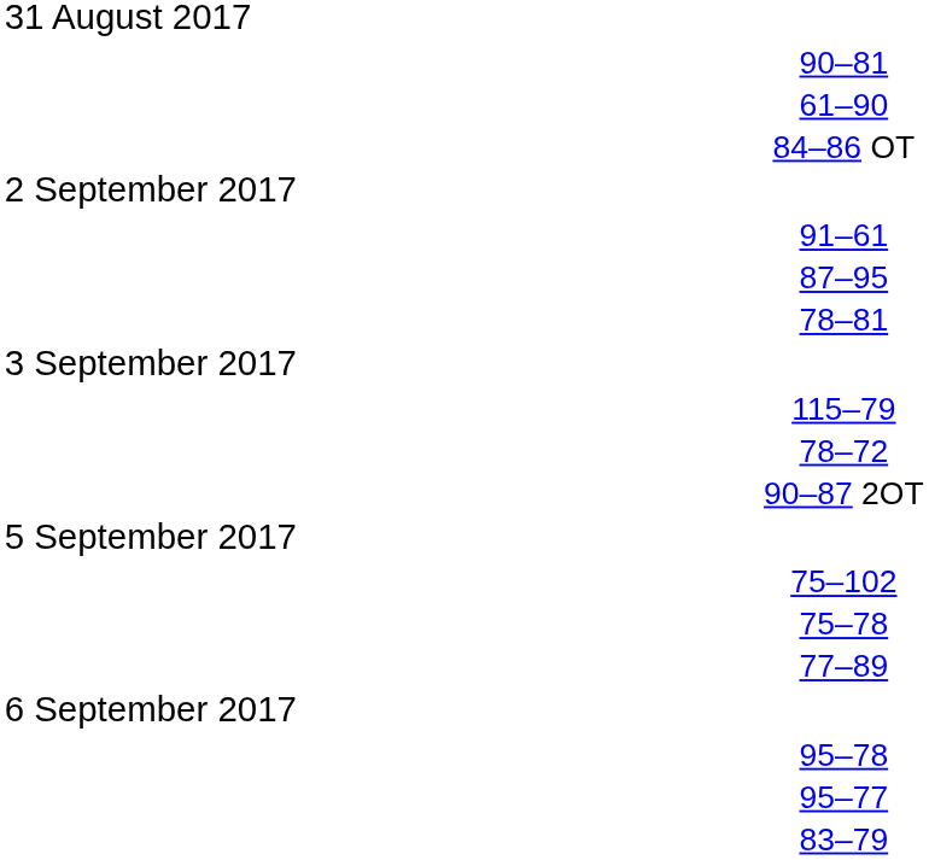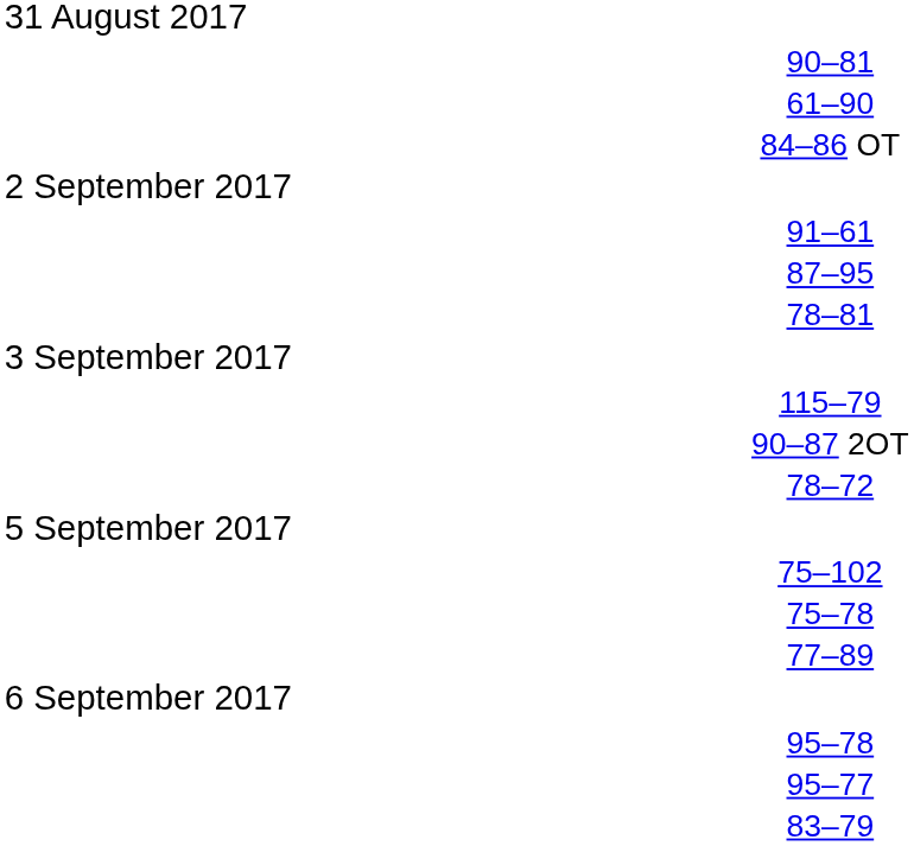 <table style="width:100%;" cellspacing="1">
 <tr>
 <th width=25%></th>
 <th width=2%></th>
 <th width=6%></th>
 <th width=2%></th>
 <th width=25%></th>
 </tr>
 <tr>
 <td>31 August 2017</td>
 </tr>
 <tr style=font-size:90%>
 <td align=right></td>
 <td></td>
 <td align=center><a href='#'>90–81</a></td>
 <td></td>
 <td></td>
 <td></td>
 </tr>
 <tr style=font-size:90%>
 <td align=right></td>
 <td></td>
 <td align=center><a href='#'>61–90</a></td>
 <td></td>
 <td></td>
 <td></td>
 </tr>
 <tr style=font-size:90%>
 <td align=right></td>
 <td></td>
 <td align=center><a href='#'>84–86</a> OT</td>
 <td></td>
 <td></td>
 <td></td>
 </tr>
 <tr>
 <td>2 September 2017</td>
 </tr>
 <tr style=font-size:90%>
 <td align=right></td>
 <td></td>
 <td align=center><a href='#'>91–61</a></td>
 <td></td>
 <td></td>
 <td></td>
 </tr>
 <tr style=font-size:90%>
 <td align=right></td>
 <td></td>
 <td align=center><a href='#'>87–95</a></td>
 <td></td>
 <td></td>
 <td></td>
 </tr>
 <tr style=font-size:90%>
 <td align=right></td>
 <td></td>
 <td align=center><a href='#'>78–81</a></td>
 <td></td>
 <td></td>
 <td></td>
 </tr>
 <tr>
 <td>3 September 2017</td>
 </tr>
 <tr style=font-size:90%>
 <td align=right></td>
 <td></td>
 <td align=center><a href='#'>115–79</a></td>
 <td></td>
 <td></td>
 <td></td>
 </tr>
 <tr style=font-size:90%>
 <td align=right></td>
 <td></td>
-<td align=center><a href='#'>78–72</a></td>
+<td align=center><a href='#'>90–87</a> 2OT</td>
 <td></td>
 <td></td>
 <td></td>
 </tr>
 <tr style=font-size:90%>
 <td align=right></td>
 <td></td>
-<td align=center><a href='#'>90–87</a> 2OT</td>
+<td align=center><a href='#'>78–72</a></td>
 <td></td>
 <td></td>
 <td></td>
 </tr>
 <tr>
 <td>5 September 2017</td>
 </tr>
 <tr style=font-size:90%>
 <td align=right></td>
 <td></td>
 <td align=center><a href='#'>75–102</a></td>
 <td></td>
 <td></td>
 <td></td>
 </tr>
 <tr style=font-size:90%>
 <td align=right></td>
 <td></td>
 <td align=center><a href='#'>75–78</a></td>
 <td></td>
 <td></td>
 <td></td>
 </tr>
 <tr style=font-size:90%>
 <td align=right></td>
 <td></td>
 <td align=center><a href='#'>77–89</a></td>
 <td></td>
 <td></td>
 <td></td>
 </tr>
 <tr>
 <td>6 September 2017</td>
 </tr>
 <tr style=font-size:90%>
 <td align=right></td>
 <td></td>
 <td align=center><a href='#'>95–78</a></td>
 <td></td>
 <td></td>
 <td></td>
 </tr>
 <tr style=font-size:90%>
 <td align=right></td>
 <td></td>
 <td align=center><a href='#'>95–77</a></td>
 <td></td>
 <td></td>
 <td></td>
 </tr>
 <tr style=font-size:90%>
 <td align=right></td>
 <td></td>
 <td align=center><a href='#'>83–79</a></td>
 <td></td>
 <td></td>
 <td></td>
 </tr>
 </table>
